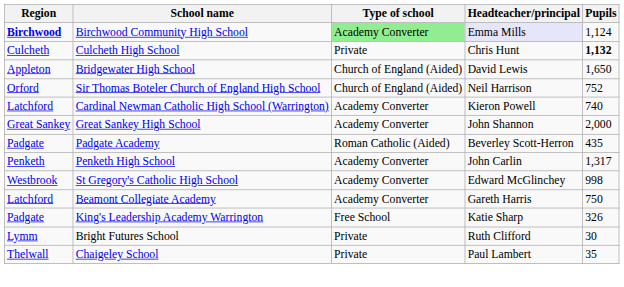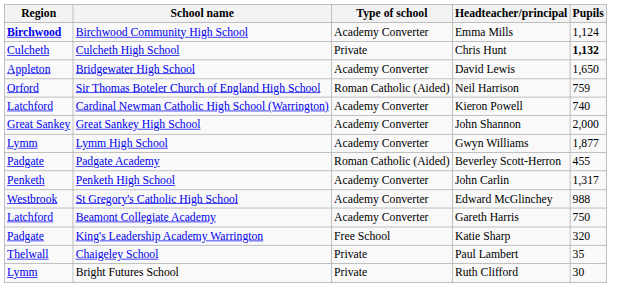 <table class="wikitable sortable">
 <tr>
 <th>Region</th>
 <th>School name</th>
 <th>Type of school</th>
 <th>Headteacher/principal</th>
 <th>Pupils</th>
 </tr>
 <tr>
 <td><strong><a href='#'>Birchwood</a></strong></td>
 <td><a href='#'>Birchwood Community High School</a></td>
-<td style="background: lightgreen;">Academy Converter</td>
-<td style="background: lavender;">Emma Mills</td>
+<td>Academy Converter</td>
+<td>Emma Mills</td>
 <td>1,124</td>
 </tr>
 <tr>
 <td><a href='#'>Culcheth</a></td>
 <td><a href='#'>Culcheth High School</a></td>
 <td>Private</td>
 <td>Chris Hunt</td>
 <td><strong>1,132</strong></td>
 </tr>
 <tr>
 <td><a href='#'>Appleton</a></td>
 <td><a href='#'>Bridgewater High School</a></td>
-<td>Church of England (Aided)</td>
+<td>Academy Converter</td>
 <td>David Lewis</td>
 <td>1,650</td>
 </tr>
 <tr>
 <td><a href='#'>Orford</a></td>
 <td><a href='#'>Sir Thomas Boteler Church of England High School</a></td>
-<td>Church of England (Aided)</td>
+<td>Roman Catholic (Aided)</td>
 <td>Neil Harrison</td>
-<td>752</td>
+<td>759</td>
 </tr>
 <tr>
 <td><a href='#'>Latchford</a></td>
 <td><a href='#'>Cardinal Newman Catholic High School (Warrington)</a></td>
 <td>Academy Converter</td>
 <td>Kieron Powell</td>
 <td>740</td>
 </tr>
 <tr>
 <td><a href='#'>Great Sankey</a></td>
 <td><a href='#'>Great Sankey High School</a></td>
 <td>Academy Converter</td>
 <td>John Shannon</td>
 <td>2,000</td>
 </tr>
 <tr>
+<td><a href='#'>Lymm</a></td>
+<td><a href='#'>Lymm High School</a></td>
+<td>Academy Converter</td>
+<td>Gwyn Williams</td>
+<td>1,877</td>
+</tr>
+<tr>
 <td><a href='#'>Padgate</a></td>
 <td><a href='#'>Padgate Academy</a></td>
 <td>Roman Catholic (Aided)</td>
 <td>Beverley Scott-Herron</td>
-<td>435</td>
+<td>455</td>
 </tr>
 <tr>
 <td><a href='#'>Penketh</a></td>
 <td><a href='#'>Penketh High School</a></td>
 <td>Academy Converter</td>
 <td>John Carlin</td>
 <td>1,317</td>
 </tr>
 <tr>
 <td><a href='#'>Westbrook</a></td>
 <td><a href='#'>St Gregory's Catholic High School</a></td>
 <td>Academy Converter</td>
 <td>Edward McGlinchey</td>
-<td>998</td>
+<td>988</td>
 </tr>
 <tr>
 <td><a href='#'>Latchford</a></td>
 <td><a href='#'>Beamont Collegiate Academy</a></td>
 <td>Academy Converter</td>
 <td>Gareth Harris</td>
 <td>750</td>
 </tr>
 <tr>
 <td><a href='#'>Padgate</a></td>
 <td><a href='#'>King's Leadership Academy Warrington</a></td>
 <td>Free School</td>
 <td>Katie Sharp</td>
-<td>326</td>
+<td>320</td>
+</tr>
+<tr>
+<td><a href='#'>Thelwall</a></td>
+<td><a href='#'>Chaigeley School</a></td>
+<td>Private</td>
+<td>Paul Lambert</td>
+<td>35</td>
 </tr>
 <tr>
 <td><a href='#'>Lymm</a></td>
 <td>Bright Futures School</td>
 <td>Private</td>
 <td>Ruth Clifford</td>
 <td>30</td>
 </tr>
-<tr>
-<td><a href='#'>Thelwall</a></td>
-<td><a href='#'>Chaigeley School</a></td>
-<td>Private</td>
-<td>Paul Lambert</td>
-<td>35</td>
-</tr>
 </table>
